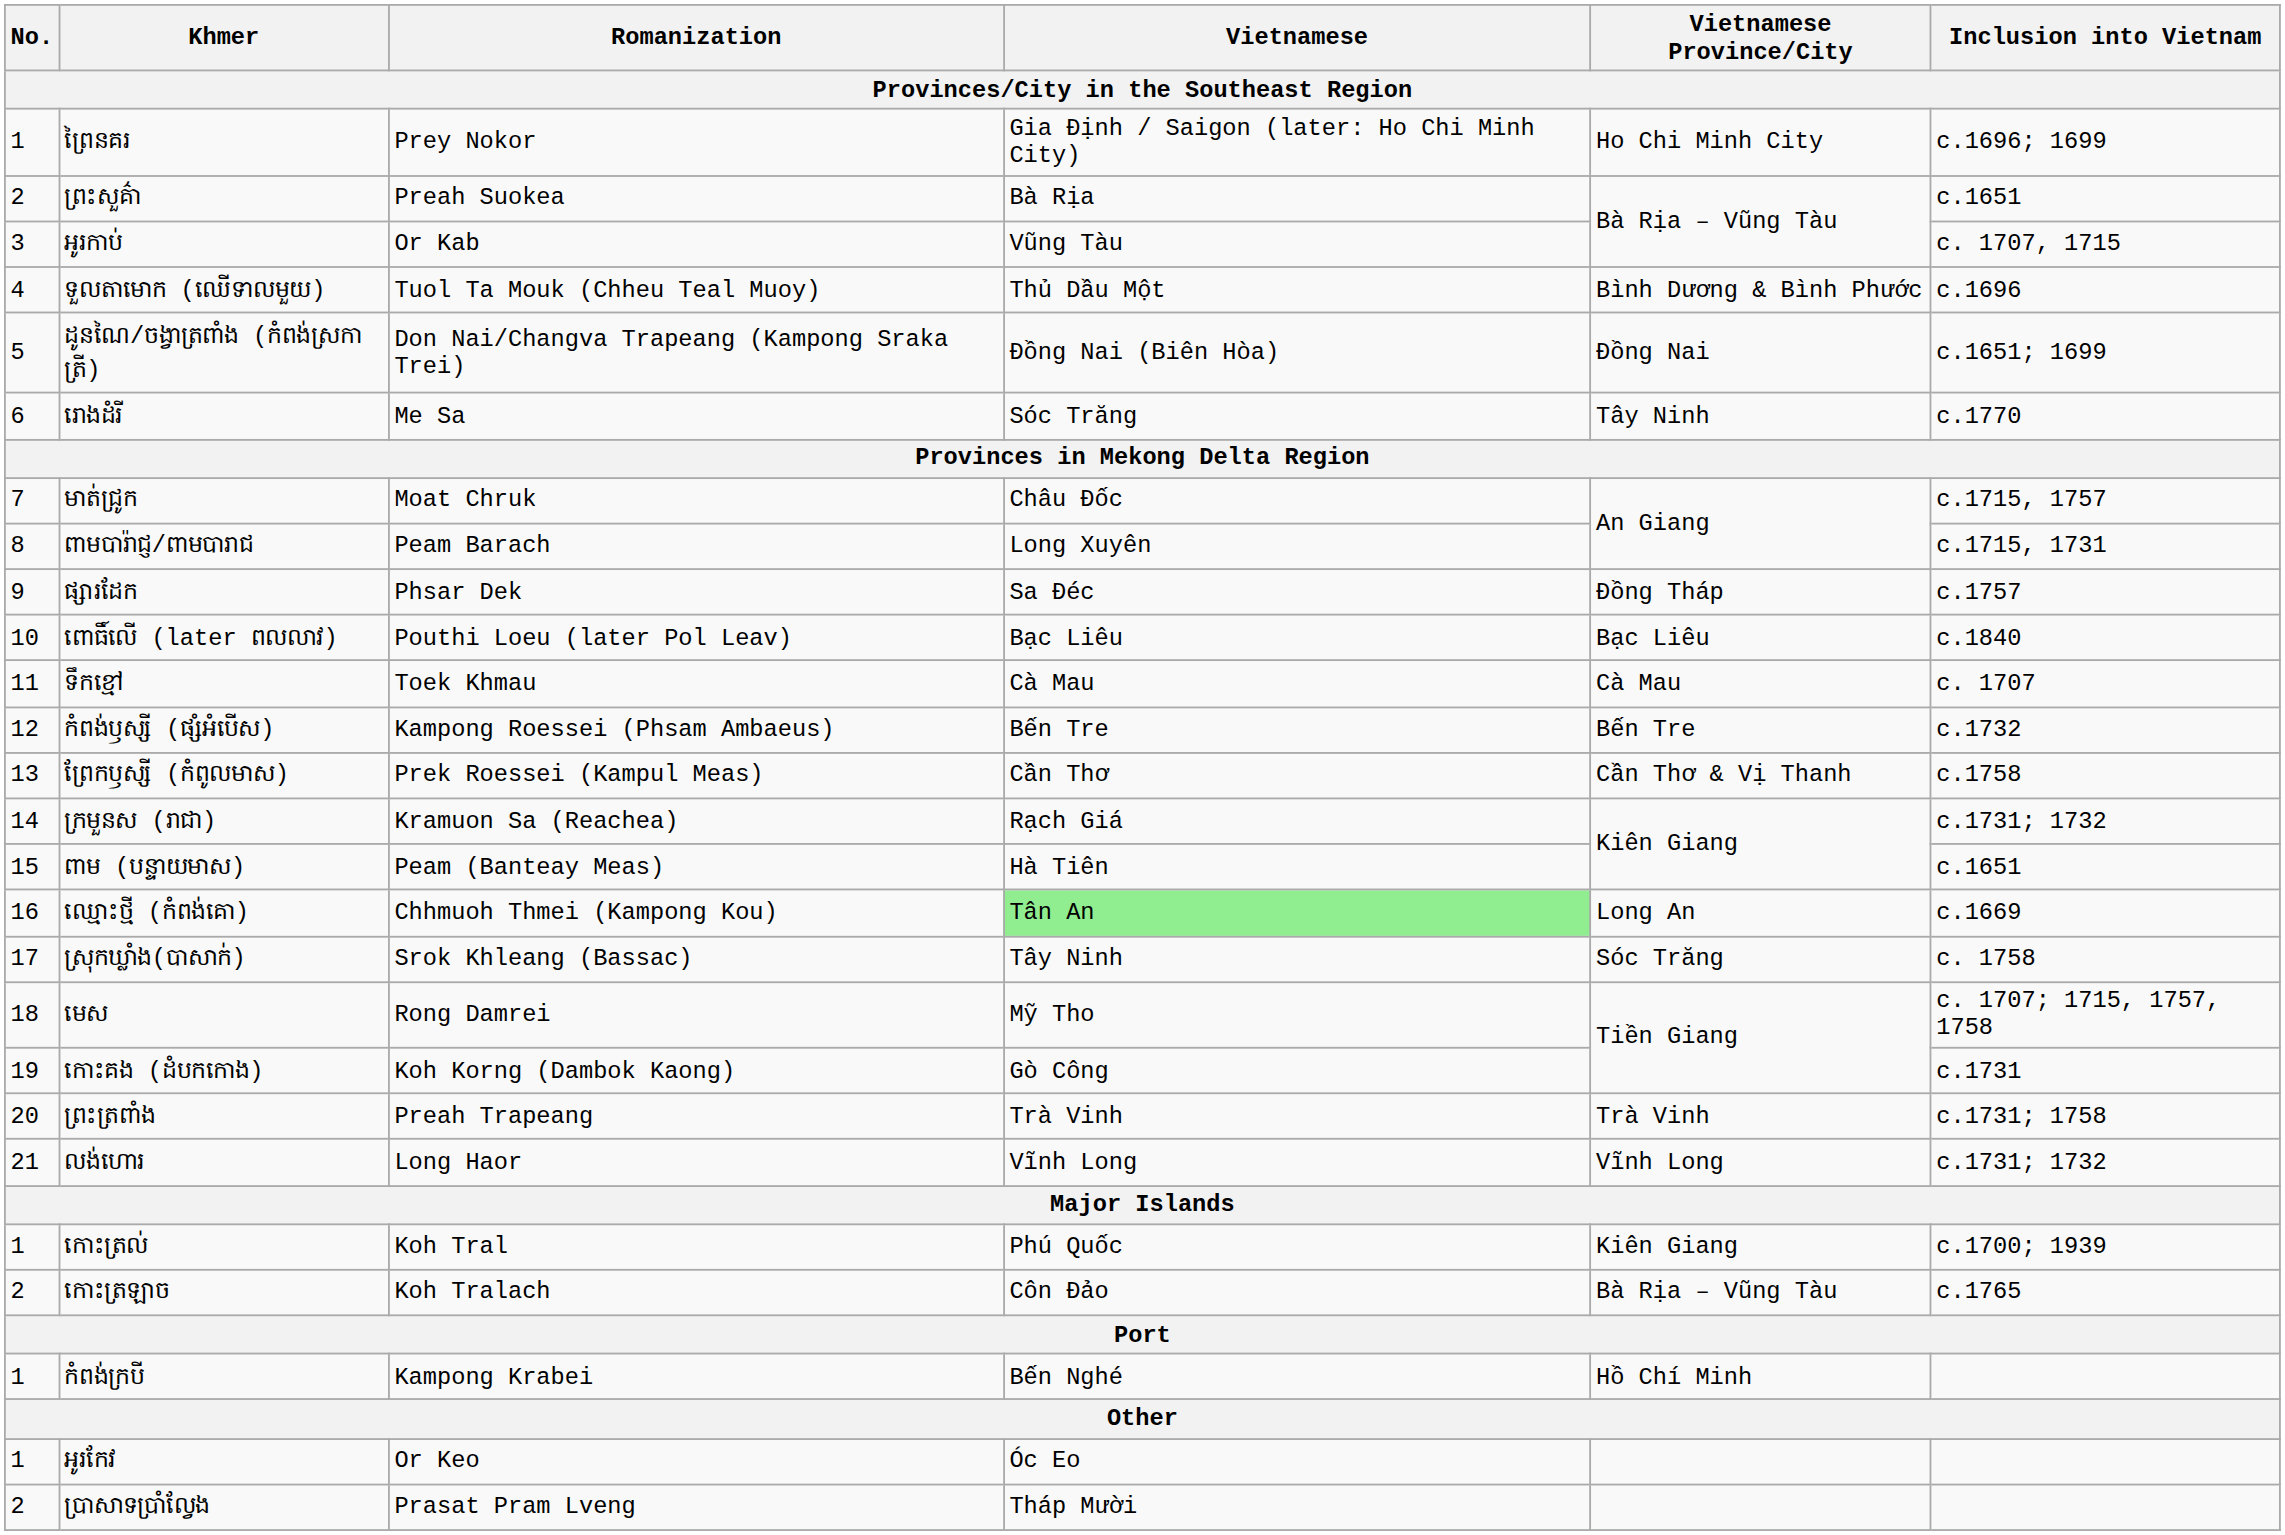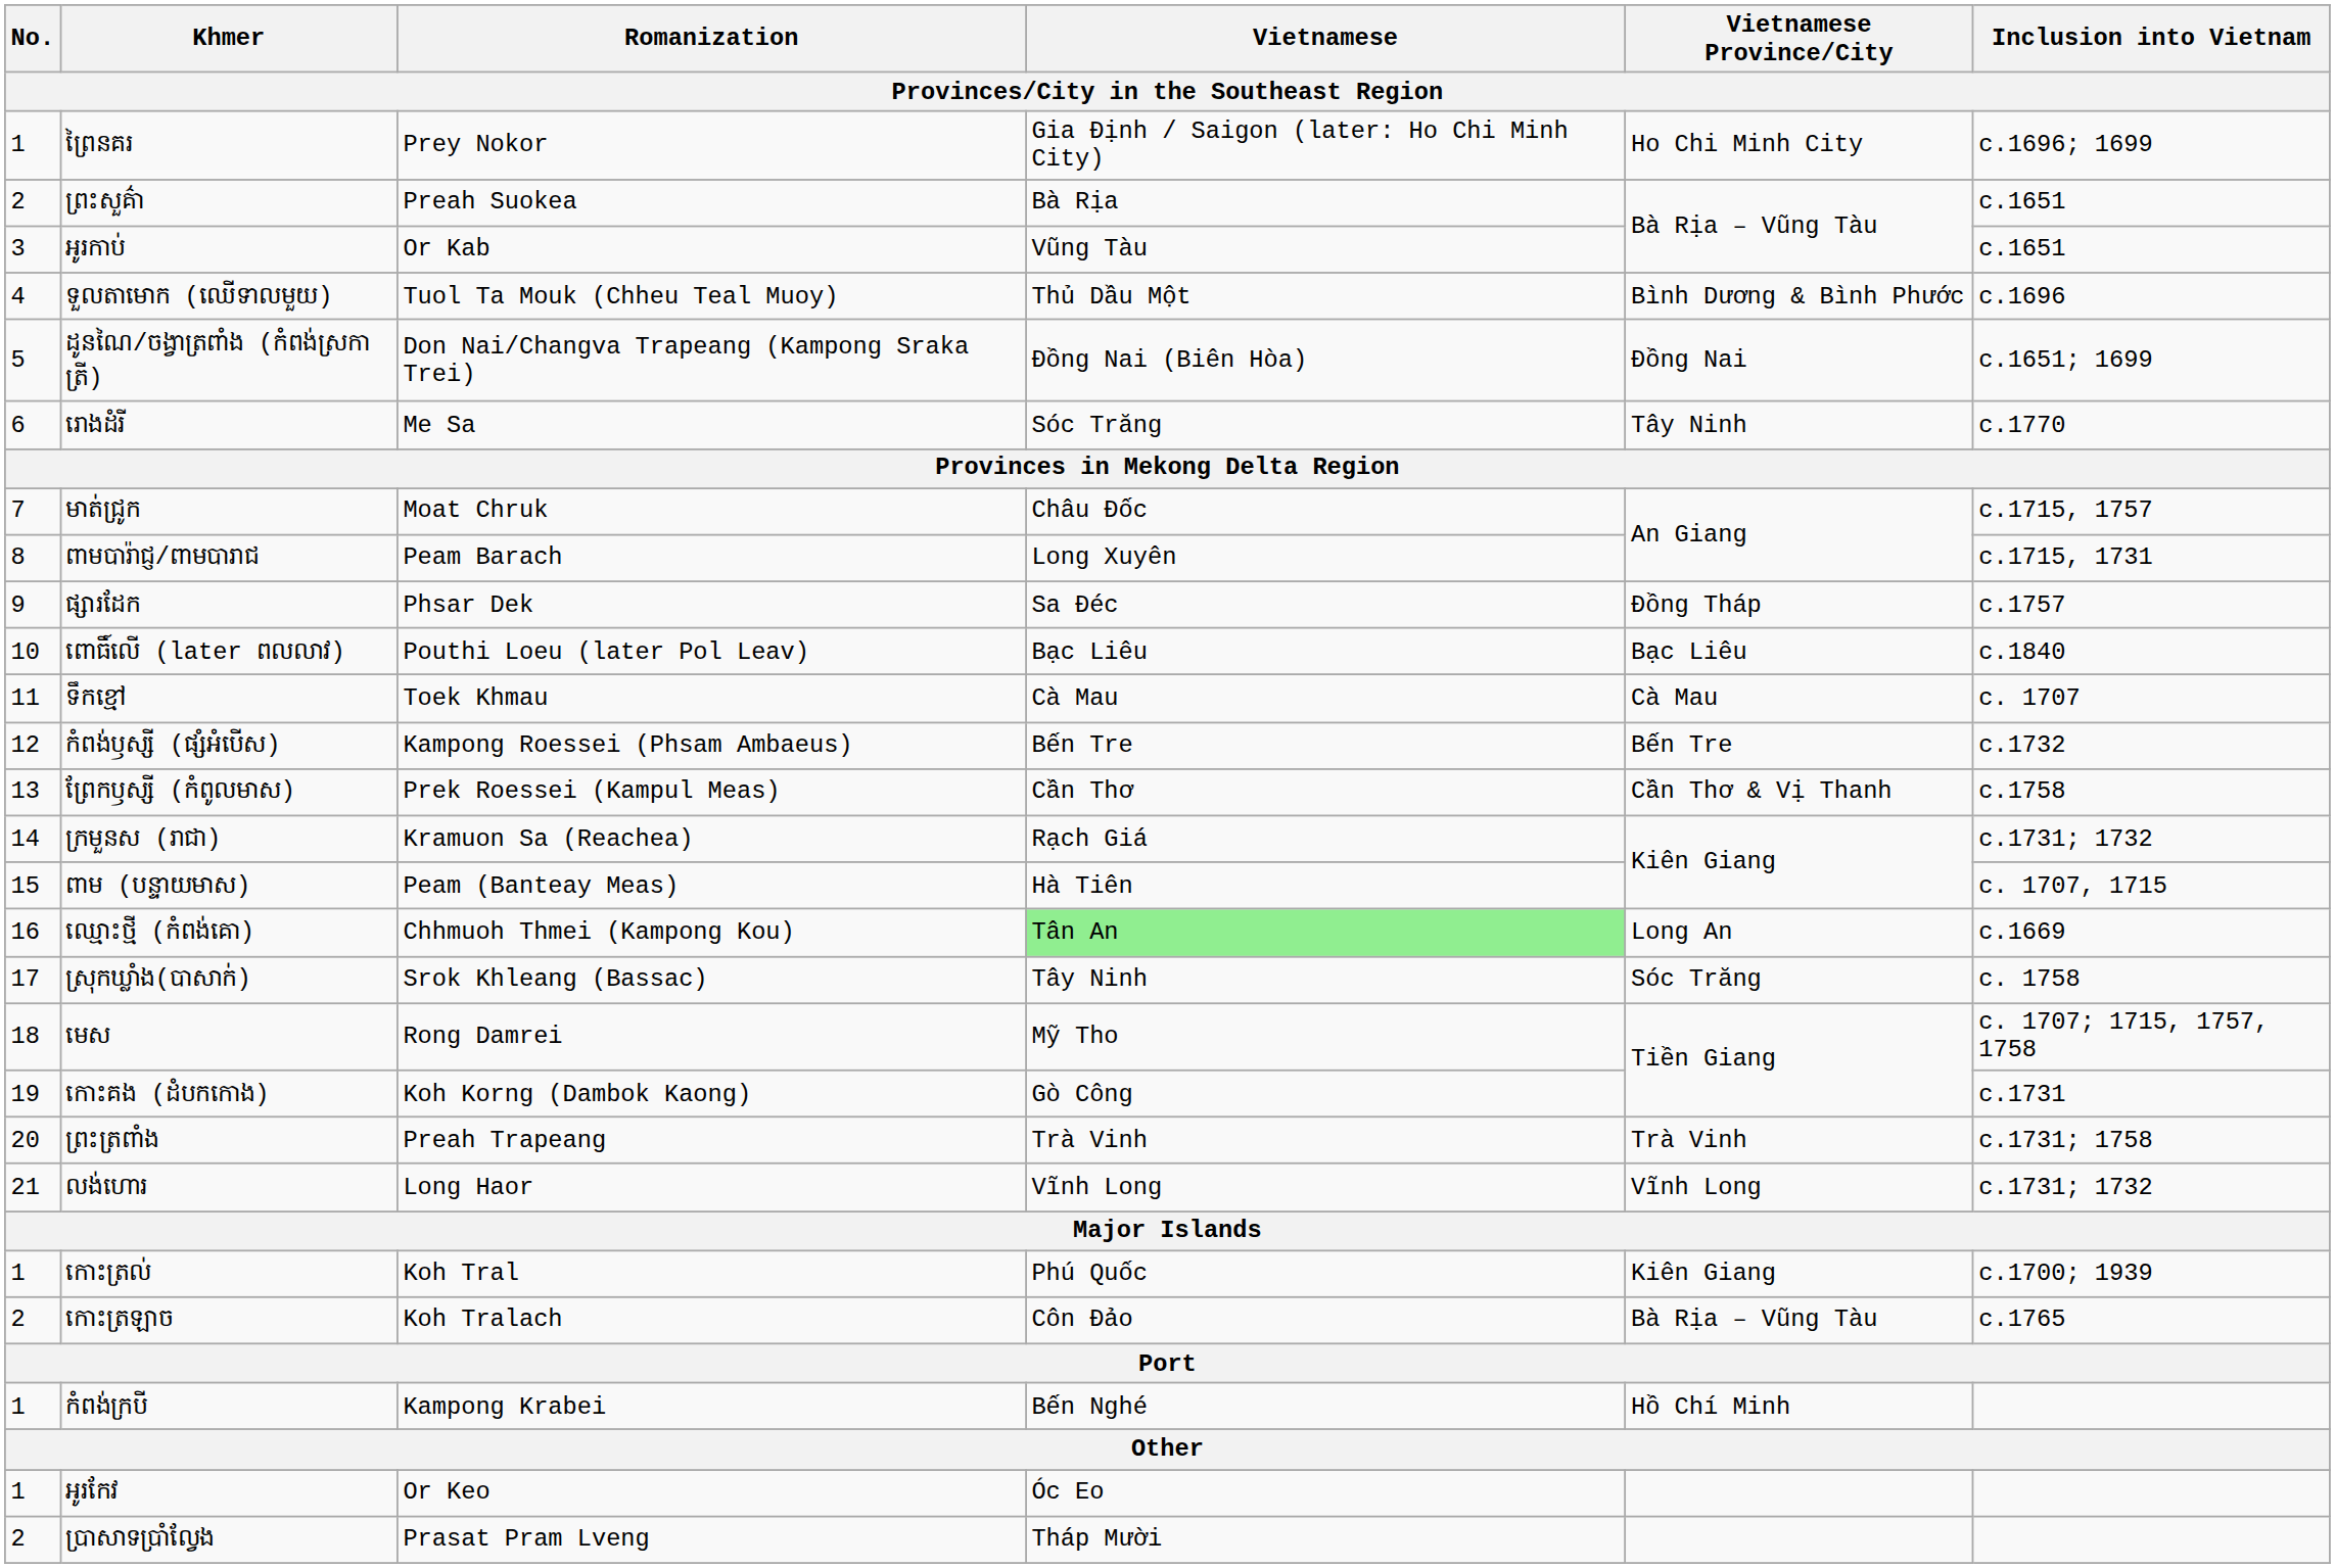 <table class="wikitable sortable mw-collapsible">
 <tr>
 <th scope="col">No.</th>
 <th scope="col">Khmer</th>
 <th scope="col">Romanization</th>
 <th scope="col">Vietnamese</th>
 <th scope="col">Vietnamese Province/City</th>
 <th scope="col">Inclusion into Vietnam</th>
 </tr>
 <tr>
 <th colspan="6">Provinces/City in the Southeast Region</th>
 </tr>
 <tr>
 <td>1</td>
 <td>ព្រៃនគរ</td>
 <td>Prey Nokor</td>
 <td>Gia Định / Saigon (later: Ho Chi Minh City)</td>
 <td>Ho Chi Minh City</td>
 <td>c.1696; 1699</td>
 </tr>
 <tr>
 <td>2</td>
 <td>ព្រះសួគ៌ា</td>
 <td>Preah Suokea</td>
 <td>Bà Rịa</td>
 <td rowspan="2">Bà Rịa – Vũng Tàu</td>
 <td>c.1651</td>
 </tr>
 <tr>
 <td>3</td>
 <td>អូរកាប់</td>
 <td>Or Kab</td>
 <td>Vũng Tàu</td>
-<td>c. 1707, 1715</td>
+<td>c.1651</td>
 </tr>
 <tr>
 <td>4</td>
 <td>ទួលតាមោក (ឈើទាលមួយ)</td>
 <td>Tuol Ta Mouk (Chheu Teal Muoy)</td>
 <td>Thủ Dầu Một</td>
 <td>Bình Dương & Bình Phước</td>
 <td>c.1696</td>
 </tr>
 <tr>
 <td>5</td>
 <td>ដូនណៃ/ចង្វាត្រពាំង (កំពង់ស្រកាត្រី)</td>
 <td>Don Nai/Changva Trapeang (Kampong Sraka Trei)</td>
 <td>Đồng Nai (Biên Hòa)</td>
 <td>Đồng Nai</td>
 <td>c.1651; 1699</td>
 </tr>
 <tr>
 <td>6</td>
 <td>រោងដំរី</td>
 <td>Me Sa</td>
 <td>Sóc Trăng</td>
 <td>Tây Ninh</td>
 <td>c.1770</td>
 </tr>
 <tr>
 <th colspan="6">Provinces in Mekong Delta Region</th>
 </tr>
 <tr>
 <td>7</td>
 <td>មាត់ជ្រូក</td>
 <td>Moat Chruk</td>
 <td>Châu Đốc</td>
 <td rowspan="2">An Giang</td>
 <td>c.1715, 1757</td>
 </tr>
 <tr>
 <td>8</td>
 <td>ពាមបារ៉ាជ្ញ/ពាមបារាជ</td>
 <td>Peam Barach</td>
 <td>Long Xuyên</td>
 <td>c.1715, 1731</td>
 </tr>
 <tr>
 <td>9</td>
 <td>ផ្សារដែក</td>
 <td>Phsar Dek</td>
 <td>Sa Đéc</td>
 <td>Đồng Tháp</td>
 <td>c.1757</td>
 </tr>
 <tr>
 <td>10</td>
 <td>ពោធិ៍លើ (later ពលលាវ)</td>
 <td>Pouthi Loeu (later Pol Leav)</td>
 <td>Bạc Liêu</td>
 <td>Bạc Liêu</td>
 <td>c.1840</td>
 </tr>
 <tr>
 <td>11</td>
 <td>ទឹកខ្មៅ</td>
 <td>Toek Khmau</td>
 <td>Cà Mau</td>
 <td>Cà Mau</td>
 <td>c. 1707</td>
 </tr>
 <tr>
 <td>12</td>
 <td>កំពង់ឫស្សី (ផ្សំអំបើស)</td>
 <td>Kampong Roessei (Phsam Ambaeus)</td>
 <td>Bến Tre</td>
 <td>Bến Tre</td>
 <td>c.1732</td>
 </tr>
 <tr>
 <td>13</td>
 <td>ព្រែកឫស្សី (កំពូលមាស)</td>
 <td>Prek Roessei (Kampul Meas)</td>
 <td>Cần Thơ</td>
 <td>Cần Thơ & Vị Thanh</td>
 <td>c.1758</td>
 </tr>
 <tr>
 <td>14</td>
 <td>ក្រមួនស (រាជា)</td>
 <td>Kramuon Sa (Reachea)</td>
 <td>Rạch Giá</td>
 <td rowspan="2">Kiên Giang</td>
 <td>c.1731; 1732</td>
 </tr>
 <tr>
 <td>15</td>
 <td>ពាម (បន្ទាយមាស)</td>
 <td>Peam (Banteay Meas)</td>
 <td>Hà Tiên</td>
-<td>c.1651</td>
+<td>c. 1707, 1715</td>
 </tr>
 <tr>
 <td>16</td>
 <td>ឈ្មោះថ្មី (កំពង់គោ)</td>
 <td>Chhmuoh Thmei (Kampong Kou)</td>
 <td style="background: lightgreen;">Tân An</td>
 <td>Long An</td>
 <td>c.1669</td>
 </tr>
 <tr>
 <td>17</td>
 <td>ស្រុកឃ្លាំង(បាសាក់)</td>
 <td>Srok Khleang (Bassac)</td>
 <td>Tây Ninh</td>
 <td>Sóc Trăng</td>
 <td>c. 1758</td>
 </tr>
 <tr>
 <td>18</td>
 <td>មេស</td>
 <td>Rong Damrei</td>
 <td>Mỹ Tho</td>
 <td rowspan="2">Tiền Giang</td>
 <td>c. 1707; 1715, 1757, 1758</td>
 </tr>
 <tr>
 <td>19</td>
 <td>កោះគង (ដំបកកោង)</td>
 <td>Koh Korng (Dambok Kaong)</td>
 <td>Gò Công</td>
 <td>c.1731</td>
 </tr>
 <tr>
 <td>20</td>
 <td>ព្រះត្រពាំង</td>
 <td>Preah Trapeang</td>
 <td>Trà Vinh</td>
 <td>Trà Vinh</td>
 <td>c.1731; 1758</td>
 </tr>
 <tr>
 <td>21</td>
 <td>លង់ហោរ</td>
 <td>Long Haor</td>
 <td>Vĩnh Long</td>
 <td>Vĩnh Long</td>
 <td>c.1731; 1732</td>
 </tr>
 <tr>
 <th colspan="6">Major Islands</th>
 </tr>
 <tr>
 <td>1</td>
 <td>កោះត្រល់</td>
 <td>Koh Tral</td>
 <td>Phú Quốc</td>
 <td>Kiên Giang</td>
 <td>c.1700; 1939</td>
 </tr>
 <tr>
 <td>2</td>
 <td>កោះត្រឡាច</td>
 <td>Koh Tralach</td>
 <td>Côn Đảo</td>
 <td>Bà Rịa – Vũng Tàu</td>
 <td>c.1765</td>
 </tr>
 <tr>
 <th colspan="6">Port</th>
 </tr>
 <tr>
 <td>1</td>
 <td>កំពង់ក្របី</td>
 <td>Kampong Krabei</td>
 <td>Bến Nghé</td>
 <td>Hồ Chí Minh</td>
 <td></td>
 </tr>
 <tr>
 <th colspan="6">Other</th>
 </tr>
 <tr>
 <td>1</td>
 <td>អូរកែវ</td>
 <td>Or Keo</td>
 <td>Óc Eo</td>
 <td></td>
 <td></td>
 </tr>
 <tr>
 <td>2</td>
 <td>ប្រាសាទប្រាំល្វែង</td>
 <td>Prasat Pram Lveng</td>
 <td>Tháp Mười</td>
 <td></td>
 <td></td>
 </tr>
 </table>
